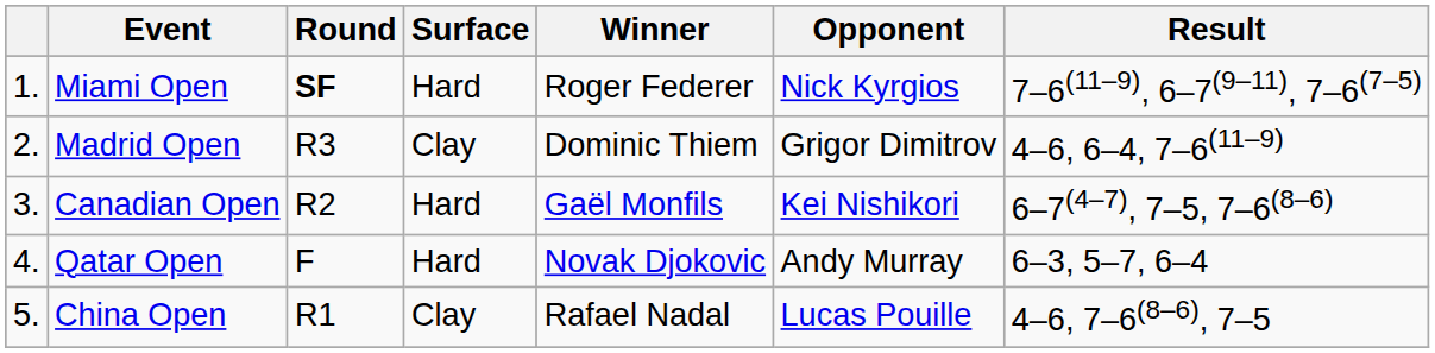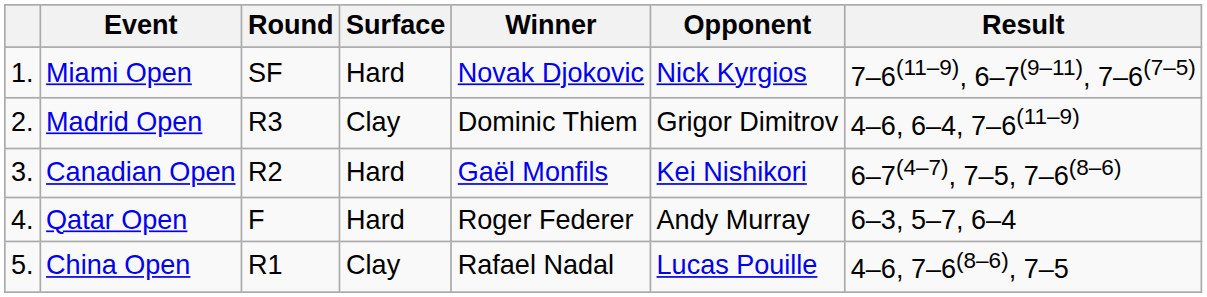 <table class=wikitable>
 <tr>
 <th></th>
 <th>Event</th>
 <th>Round</th>
 <th>Surface</th>
 <th>Winner</th>
 <th>Opponent</th>
 <th>Result</th>
 </tr>
 <tr>
 <td>1.</td>
 <td><a href='#'>Miami Open</a></td>
-<td><strong>SF</strong></td>
+<td>SF</td>
 <td>Hard</td>
-<td> Roger Federer</td>
+<td> <a href='#'>Novak Djokovic</a></td>
 <td> <a href='#'>Nick Kyrgios</a></td>
 <td>7–6<sup>(11–9)</sup>, 6–7<sup>(9–11)</sup>, 7–6<sup>(7–5)</sup></td>
 </tr>
 <tr>
 <td>2.</td>
 <td><a href='#'>Madrid Open</a></td>
 <td>R3</td>
 <td>Clay</td>
 <td> Dominic Thiem</td>
 <td> Grigor Dimitrov</td>
 <td>4–6, 6–4, 7–6<sup>(11–9)</sup></td>
 </tr>
 <tr>
 <td>3.</td>
 <td><a href='#'>Canadian Open</a></td>
 <td>R2</td>
 <td>Hard</td>
 <td> <a href='#'>Gaël Monfils</a></td>
 <td> <a href='#'>Kei Nishikori</a></td>
 <td>6–7<sup>(4–7)</sup>, 7–5, 7–6<sup>(8–6)</sup></td>
 </tr>
 <tr>
 <td>4.</td>
 <td><a href='#'>Qatar Open</a></td>
 <td>F</td>
 <td>Hard</td>
-<td> <a href='#'>Novak Djokovic</a></td>
+<td> Roger Federer</td>
 <td> Andy Murray</td>
 <td>6–3, 5–7, 6–4</td>
 </tr>
 <tr>
 <td>5.</td>
 <td><a href='#'>China Open</a></td>
 <td>R1</td>
 <td>Clay</td>
 <td> Rafael Nadal</td>
 <td> <a href='#'>Lucas Pouille</a></td>
 <td>4–6, 7–6<sup>(8–6)</sup>, 7–5</td>
 </tr>
 </table>
